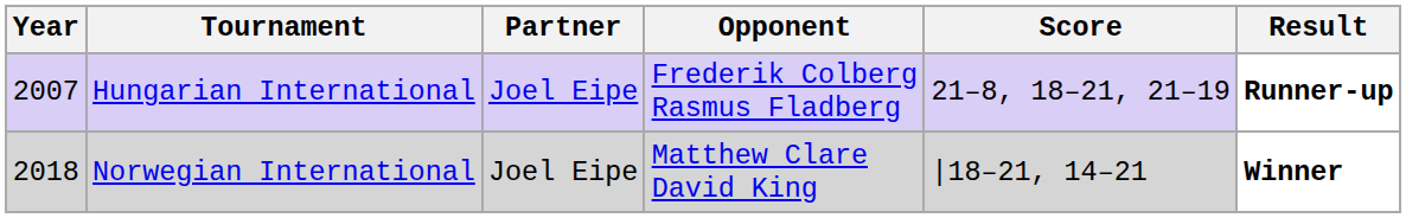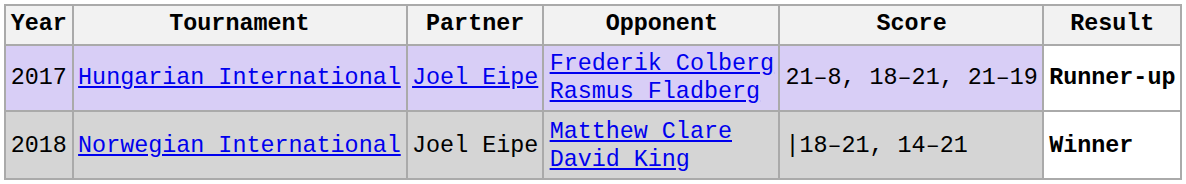 <table class="sortable wikitable" style="font-size: 90%;">
 <tr>
 <th>Year</th>
 <th>Tournament</th>
 <th>Partner</th>
 <th>Opponent</th>
 <th>Score</th>
 <th>Result</th>
 </tr>
 <tr style="background:#D8CEF6">
-<td align="center">2007</td>
+<td align="center">2017</td>
 <td align="left"><a href='#'>Hungarian International</a></td>
 <td align="left"> <a href='#'>Joel Eipe</a></td>
 <td align="left"> <a href='#'>Frederik Colberg</a><br> <a href='#'>Rasmus Fladberg</a></td>
 <td align="left">21–8, 18–21, 21–19</td>
 <td style="text-align:left; background:white"> <strong>Runner-up</strong></td>
 </tr>
 <tr style="background:#D5D5D5">
 <td align="center">2018</td>
 <td align="left"><a href='#'>Norwegian International</a></td>
 <td align="left"> Joel Eipe</td>
 <td align="left"> <a href='#'>Matthew Clare</a><br> <a href='#'>David King</a></td>
 <td align="left">|18–21, 14–21</td>
 <td style="text-align:left; background:white"> <strong>Winner</strong></td>
 </tr>
 </table>
